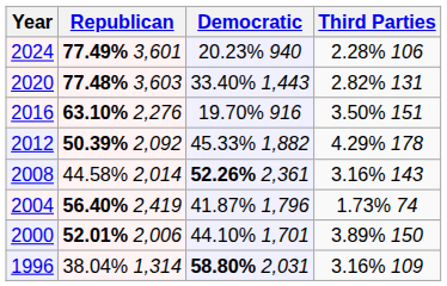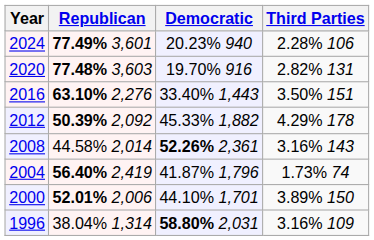 <table class="wikitable" style="float:right; font-size:95%;">
 <tr bgcolor=lightgrey>
 <th>Year</th>
 <th><a href='#'>Republican</a></th>
 <th><a href='#'>Democratic</a></th>
 <th><a href='#'>Third Parties</a></th>
 </tr>
 <tr>
 <td align="center" bgcolor="#fff3f3"><a href='#'>2024</a></td>
 <td align="center" bgcolor="#fff3f3"><strong>77.49%</strong> <em>3,601</em></td>
 <td align="center" bgcolor="#f0f0ff">20.23% <em>940</em></td>
 <td align="center">2.28% <em>106</em></td>
 </tr>
 <tr>
 <td align="center" bgcolor="#fff3f3"><a href='#'>2020</a></td>
 <td align="center" bgcolor="#fff3f3"><strong>77.48%</strong> <em>3,603</em></td>
-<td align="center" bgcolor="#f0f0ff">33.40% <em>1,443</em></td>
+<td align="center" bgcolor="#f0f0ff">19.70% <em>916</em></td>
 <td align="center">2.82% <em>131</em></td>
 </tr>
 <tr>
 <td align="center" bgcolor="#fff3f3"><a href='#'>2016</a></td>
 <td align="center" bgcolor="#fff3f3"><strong>63.10%</strong> <em>2,276</em></td>
-<td align="center" bgcolor="#f0f0ff">19.70% <em>916</em></td>
+<td align="center" bgcolor="#f0f0ff">33.40% <em>1,443</em></td>
 <td align="center">3.50% <em>151</em></td>
 </tr>
 <tr>
 <td align="center" bgcolor="#f0f0ff"><a href='#'>2012</a></td>
 <td align="center" bgcolor="#fff3f3"><strong>50.39%</strong> <em>2,092</em></td>
 <td align="center" bgcolor="#f0f0ff">45.33% <em>1,882</em></td>
 <td align="center">4.29% <em>178</em></td>
 </tr>
 <tr>
 <td align="center" bgcolor="#f0f0ff"><a href='#'>2008</a></td>
 <td align="center" bgcolor="#fff3f3">44.58% <em>2,014</em></td>
 <td align="center" bgcolor="#f0f0ff"><strong>52.26%</strong> <em>2,361</em></td>
 <td align="center">3.16% <em>143</em></td>
 </tr>
 <tr>
 <td align="center" bgcolor="#fff3f3"><a href='#'>2004</a></td>
 <td align="center" bgcolor="#fff3f3"><strong>56.40%</strong> <em>2,419</em></td>
 <td align="center" bgcolor="#f0f0ff">41.87% <em>1,796</em></td>
 <td align="center">1.73% <em>74</em></td>
 </tr>
 <tr>
 <td align="center" bgcolor="#f0f0ff"><a href='#'>2000</a></td>
 <td align="center" bgcolor="#fff3f3"><strong>52.01%</strong> <em>2,006</em></td>
 <td align="center" bgcolor="#f0f0ff">44.10% <em>1,701</em></td>
 <td align="center">3.89% <em>150</em></td>
 </tr>
 <tr>
 <td align="center" bgcolor="#f0f0ff"><a href='#'>1996</a></td>
 <td align="center" bgcolor="#fff3f3">38.04% <em>1,314</em></td>
 <td align="center" bgcolor="#f0f0ff"><strong>58.80%</strong> <em>2,031</em></td>
 <td align="center">3.16% <em>109</em></td>
 </tr>
 </table>
